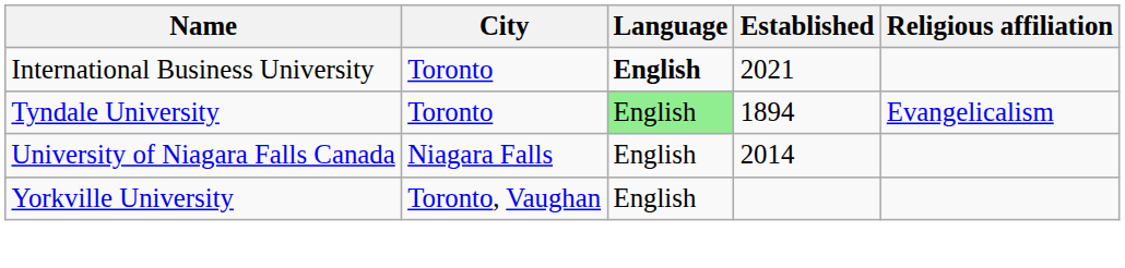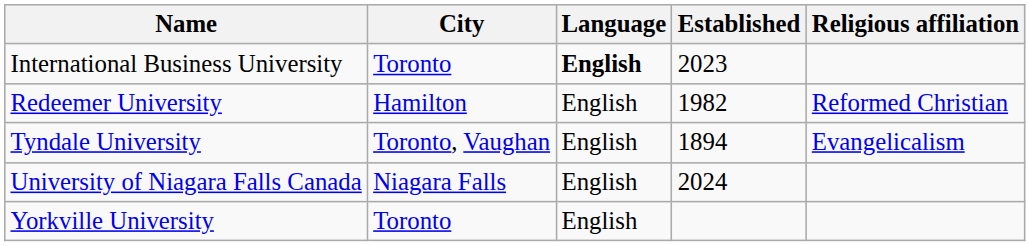 <table class="wikitable sortable">
 <tr>
 <th scope="col">Name</th>
 <th scope="col">City</th>
 <th scope="col">Language</th>
 <th scope="col">Established</th>
 <th scope="col">Religious affiliation</th>
 </tr>
 <tr>
 <td>International Business University</td>
 <td><a href='#'>Toronto</a></td>
 <td><strong>English</strong></td>
-<td>2021</td>
+<td>2023</td>
 <td></td>
 </tr>
 <tr>
+<td><a href='#'>Redeemer University</a></td>
+<td><a href='#'>Hamilton</a></td>
+<td>English</td>
+<td>1982</td>
+<td><a href='#'>Reformed Christian</a></td>
+</tr>
+<tr>
 <td><a href='#'>Tyndale University</a></td>
-<td><a href='#'>Toronto</a></td>
-<td style="background: lightgreen;">English</td>
+<td><a href='#'>Toronto</a>, <a href='#'>Vaughan</a></td>
+<td>English</td>
 <td>1894</td>
 <td><a href='#'>Evangelicalism</a></td>
 </tr>
 <tr>
 <td><a href='#'>University of Niagara Falls Canada</a></td>
 <td><a href='#'>Niagara Falls</a></td>
 <td>English</td>
-<td>2014</td>
+<td>2024</td>
 <td></td>
 </tr>
 <tr>
 <td><a href='#'>Yorkville University</a></td>
-<td><a href='#'>Toronto</a>, <a href='#'>Vaughan</a></td>
+<td><a href='#'>Toronto</a></td>
 <td>English</td>
 <td></td>
 <td></td>
 </tr>
 </table>
